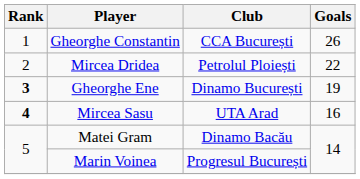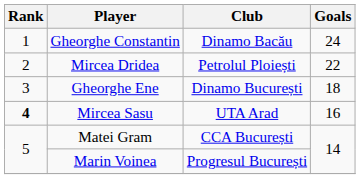 <table class="wikitable sortable" style="text-align:center">
 <tr>
 <th>Rank</th>
 <th>Player</th>
 <th>Club</th>
 <th>Goals</th>
 </tr>
 <tr>
 <td rowspan=1 align=center>1</td>
 <td><a href='#'>Gheorghe Constantin</a></td>
-<td><a href='#'>CCA București</a></td>
-<td rowspan=1 align=center>26</td>
+<td><a href='#'>Dinamo Bacău</a></td>
+<td rowspan=1 align=center>24</td>
 </tr>
 <tr>
 <td rowspan=1 align=center>2</td>
 <td><a href='#'>Mircea Dridea</a></td>
 <td><a href='#'>Petrolul Ploiești</a></td>
 <td rowspan=1 align=center>22</td>
 </tr>
 <tr>
-<td rowspan=1 align=center><strong>3</strong></td>
+<td rowspan=1 align=center>3</td>
 <td><a href='#'>Gheorghe Ene</a></td>
 <td><a href='#'>Dinamo București</a></td>
-<td rowspan=1 align=center>19</td>
+<td rowspan=1 align=center>18</td>
 </tr>
 <tr>
 <td rowspan=1 align=center><strong>4</strong></td>
 <td><a href='#'>Mircea Sasu</a></td>
 <td><a href='#'>UTA Arad</a></td>
 <td rowspan=1 align=center>16</td>
 </tr>
 <tr>
 <td rowspan=2 align=center>5</td>
 <td>Matei Gram</td>
-<td><a href='#'>Dinamo Bacău</a></td>
+<td><a href='#'>CCA București</a></td>
 <td rowspan=2 align=center>14</td>
 </tr>
 <tr>
 <td><a href='#'>Marin Voinea</a></td>
 <td><a href='#'>Progresul București</a></td>
 </tr>
 <tr>
 </tr>
 </table>
